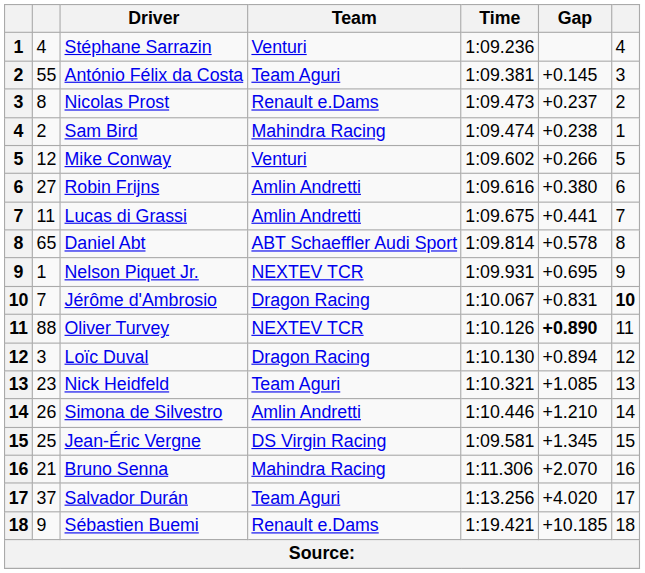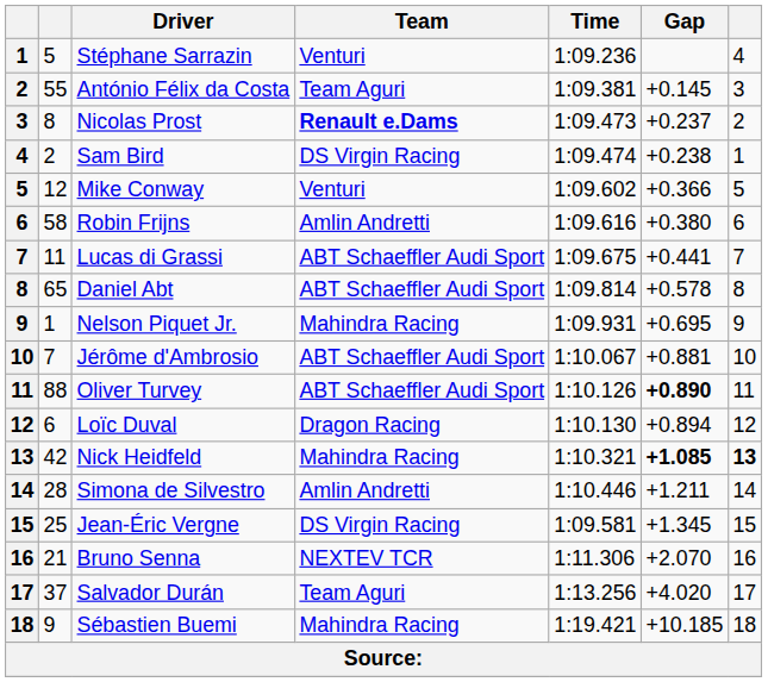 <table class="wikitable">
 <tr>
 <th></th>
 <th></th>
 <th>Driver</th>
 <th>Team</th>
 <th>Time</th>
 <th>Gap</th>
 <th></th>
 </tr>
 <tr>
 <th>1</th>
-<td>4</td>
+<td>5</td>
 <td> <a href='#'>Stéphane Sarrazin</a></td>
 <td><a href='#'>Venturi</a></td>
 <td>1:09.236</td>
 <td></td>
 <td>4</td>
 </tr>
 <tr>
 <th>2</th>
 <td>55</td>
 <td> <a href='#'>António Félix da Costa</a></td>
 <td><a href='#'>Team Aguri</a></td>
 <td>1:09.381</td>
 <td>+0.145</td>
 <td>3</td>
 </tr>
 <tr>
 <th>3</th>
 <td>8</td>
 <td> <a href='#'>Nicolas Prost</a></td>
-<td><a href='#'>Renault e.Dams</a></td>
+<td><strong><a href='#'>Renault e.Dams</a></strong></td>
 <td>1:09.473</td>
 <td>+0.237</td>
 <td>2</td>
 </tr>
 <tr>
 <th>4</th>
 <td>2</td>
 <td> <a href='#'>Sam Bird</a></td>
-<td><a href='#'>Mahindra Racing</a></td>
+<td><a href='#'>DS Virgin Racing</a></td>
 <td>1:09.474</td>
 <td>+0.238</td>
 <td>1</td>
 </tr>
 <tr>
 <th>5</th>
 <td>12</td>
 <td> <a href='#'>Mike Conway</a></td>
 <td><a href='#'>Venturi</a></td>
 <td>1:09.602</td>
-<td>+0.266</td>
+<td>+0.366</td>
 <td>5</td>
 </tr>
 <tr>
 <th>6</th>
-<td>27</td>
+<td>58</td>
 <td> <a href='#'>Robin Frijns</a></td>
 <td><a href='#'>Amlin Andretti</a></td>
 <td>1:09.616</td>
 <td>+0.380</td>
 <td>6</td>
 </tr>
 <tr>
 <th>7</th>
 <td>11</td>
 <td> <a href='#'>Lucas di Grassi</a></td>
-<td><a href='#'>Amlin Andretti</a></td>
+<td><a href='#'>ABT Schaeffler Audi Sport</a></td>
 <td>1:09.675</td>
 <td>+0.441</td>
 <td>7</td>
 </tr>
 <tr>
 <th>8</th>
 <td>65</td>
 <td> <a href='#'>Daniel Abt</a></td>
 <td><a href='#'>ABT Schaeffler Audi Sport</a></td>
 <td>1:09.814</td>
 <td>+0.578</td>
 <td>8</td>
 </tr>
 <tr>
 <th>9</th>
 <td>1</td>
 <td> <a href='#'>Nelson Piquet Jr.</a></td>
-<td><a href='#'>NEXTEV TCR</a></td>
+<td><a href='#'>Mahindra Racing</a></td>
 <td>1:09.931</td>
 <td>+0.695</td>
 <td>9</td>
 </tr>
 <tr>
 <th>10</th>
 <td>7</td>
 <td> <a href='#'>Jérôme d'Ambrosio</a></td>
-<td><a href='#'>Dragon Racing</a></td>
+<td><a href='#'>ABT Schaeffler Audi Sport</a></td>
 <td>1:10.067</td>
-<td>+0.831</td>
-<td><strong>10</strong></td>
+<td>+0.881</td>
+<td>10</td>
 </tr>
 <tr>
 <th>11</th>
 <td>88</td>
 <td> <a href='#'>Oliver Turvey</a></td>
-<td><a href='#'>NEXTEV TCR</a></td>
+<td><a href='#'>ABT Schaeffler Audi Sport</a></td>
 <td>1:10.126</td>
 <td><strong>+0.890</strong></td>
 <td>11</td>
 </tr>
 <tr>
 <th>12</th>
-<td>3</td>
+<td>6</td>
 <td> <a href='#'>Loïc Duval</a></td>
 <td><a href='#'>Dragon Racing</a></td>
 <td>1:10.130</td>
 <td>+0.894</td>
 <td>12</td>
 </tr>
 <tr>
 <th>13</th>
-<td>23</td>
+<td>42</td>
 <td> <a href='#'>Nick Heidfeld</a></td>
-<td><a href='#'>Team Aguri</a></td>
+<td><a href='#'>Mahindra Racing</a></td>
 <td>1:10.321</td>
-<td>+1.085</td>
-<td>13</td>
+<td><strong>+1.085</strong></td>
+<td><strong>13</strong></td>
 </tr>
 <tr>
 <th>14</th>
-<td>26</td>
+<td>28</td>
 <td> <a href='#'>Simona de Silvestro</a></td>
 <td><a href='#'>Amlin Andretti</a></td>
 <td>1:10.446</td>
-<td>+1.210</td>
+<td>+1.211</td>
 <td>14</td>
 </tr>
 <tr>
 <th>15</th>
 <td>25</td>
 <td> <a href='#'>Jean-Éric Vergne</a></td>
 <td><a href='#'>DS Virgin Racing</a></td>
 <td>1:09.581</td>
 <td>+1.345</td>
 <td>15</td>
 </tr>
 <tr>
 <th>16</th>
 <td>21</td>
 <td> <a href='#'>Bruno Senna</a></td>
-<td><a href='#'>Mahindra Racing</a></td>
+<td><a href='#'>NEXTEV TCR</a></td>
 <td>1:11.306</td>
 <td>+2.070</td>
 <td>16</td>
 </tr>
 <tr>
 <th>17</th>
 <td>37</td>
 <td> <a href='#'>Salvador Durán</a></td>
 <td><a href='#'>Team Aguri</a></td>
 <td>1:13.256</td>
 <td>+4.020</td>
 <td>17</td>
 </tr>
 <tr>
 <th>18</th>
 <td>9</td>
 <td> <a href='#'>Sébastien Buemi</a></td>
-<td><a href='#'>Renault e.Dams</a></td>
+<td><a href='#'>Mahindra Racing</a></td>
 <td>1:19.421</td>
 <td>+10.185</td>
 <td>18</td>
 </tr>
 <tr>
 <th colspan="7">Source:</th>
 </tr>
 <tr>
 </tr>
 </table>
